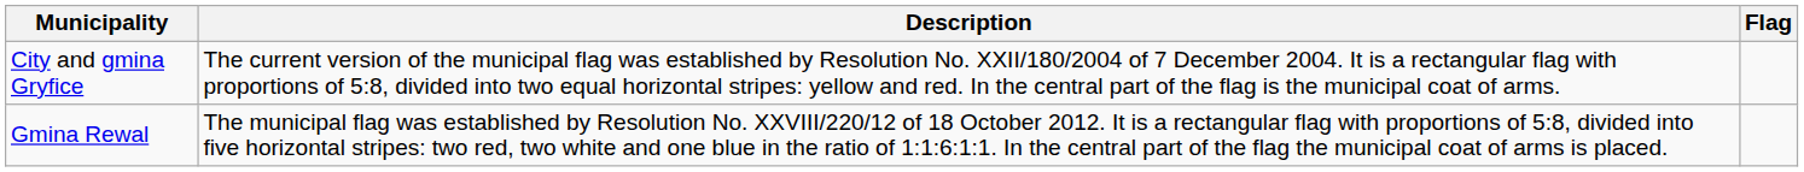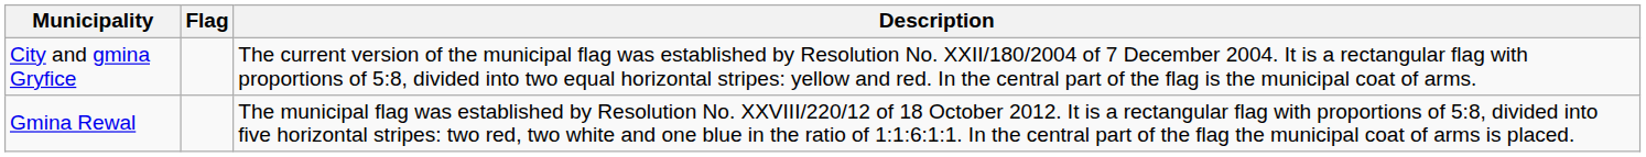 <table class="wikitable">
 <tr>
 <th>Municipality</th>
+<th>Flag</th>
 <th>Description</th>
-<th>Flag</th>
 </tr>
 <tr>
 <td><a href='#'>City</a> and <a href='#'>gmina Gryfice</a></td>
+<td></td>
 <td>The current version of the municipal flag was established by Resolution No. XXII/180/2004 of 7 December 2004. It is a rectangular flag with proportions of 5:8, divided into two equal horizontal stripes: yellow and red. In the central part of the flag is the municipal coat of arms.</td>
-<td></td>
 </tr>
 <tr>
 <td><a href='#'>Gmina Rewal</a></td>
+<td></td>
 <td>The municipal flag was established by Resolution No. XXVIII/220/12 of 18 October 2012. It is a rectangular flag with proportions of 5:8, divided into five horizontal stripes: two red, two white and one blue in the ratio of 1:1:6:1:1. In the central part of the flag the municipal coat of arms is placed.</td>
-<td></td>
 </tr>
 </table>
